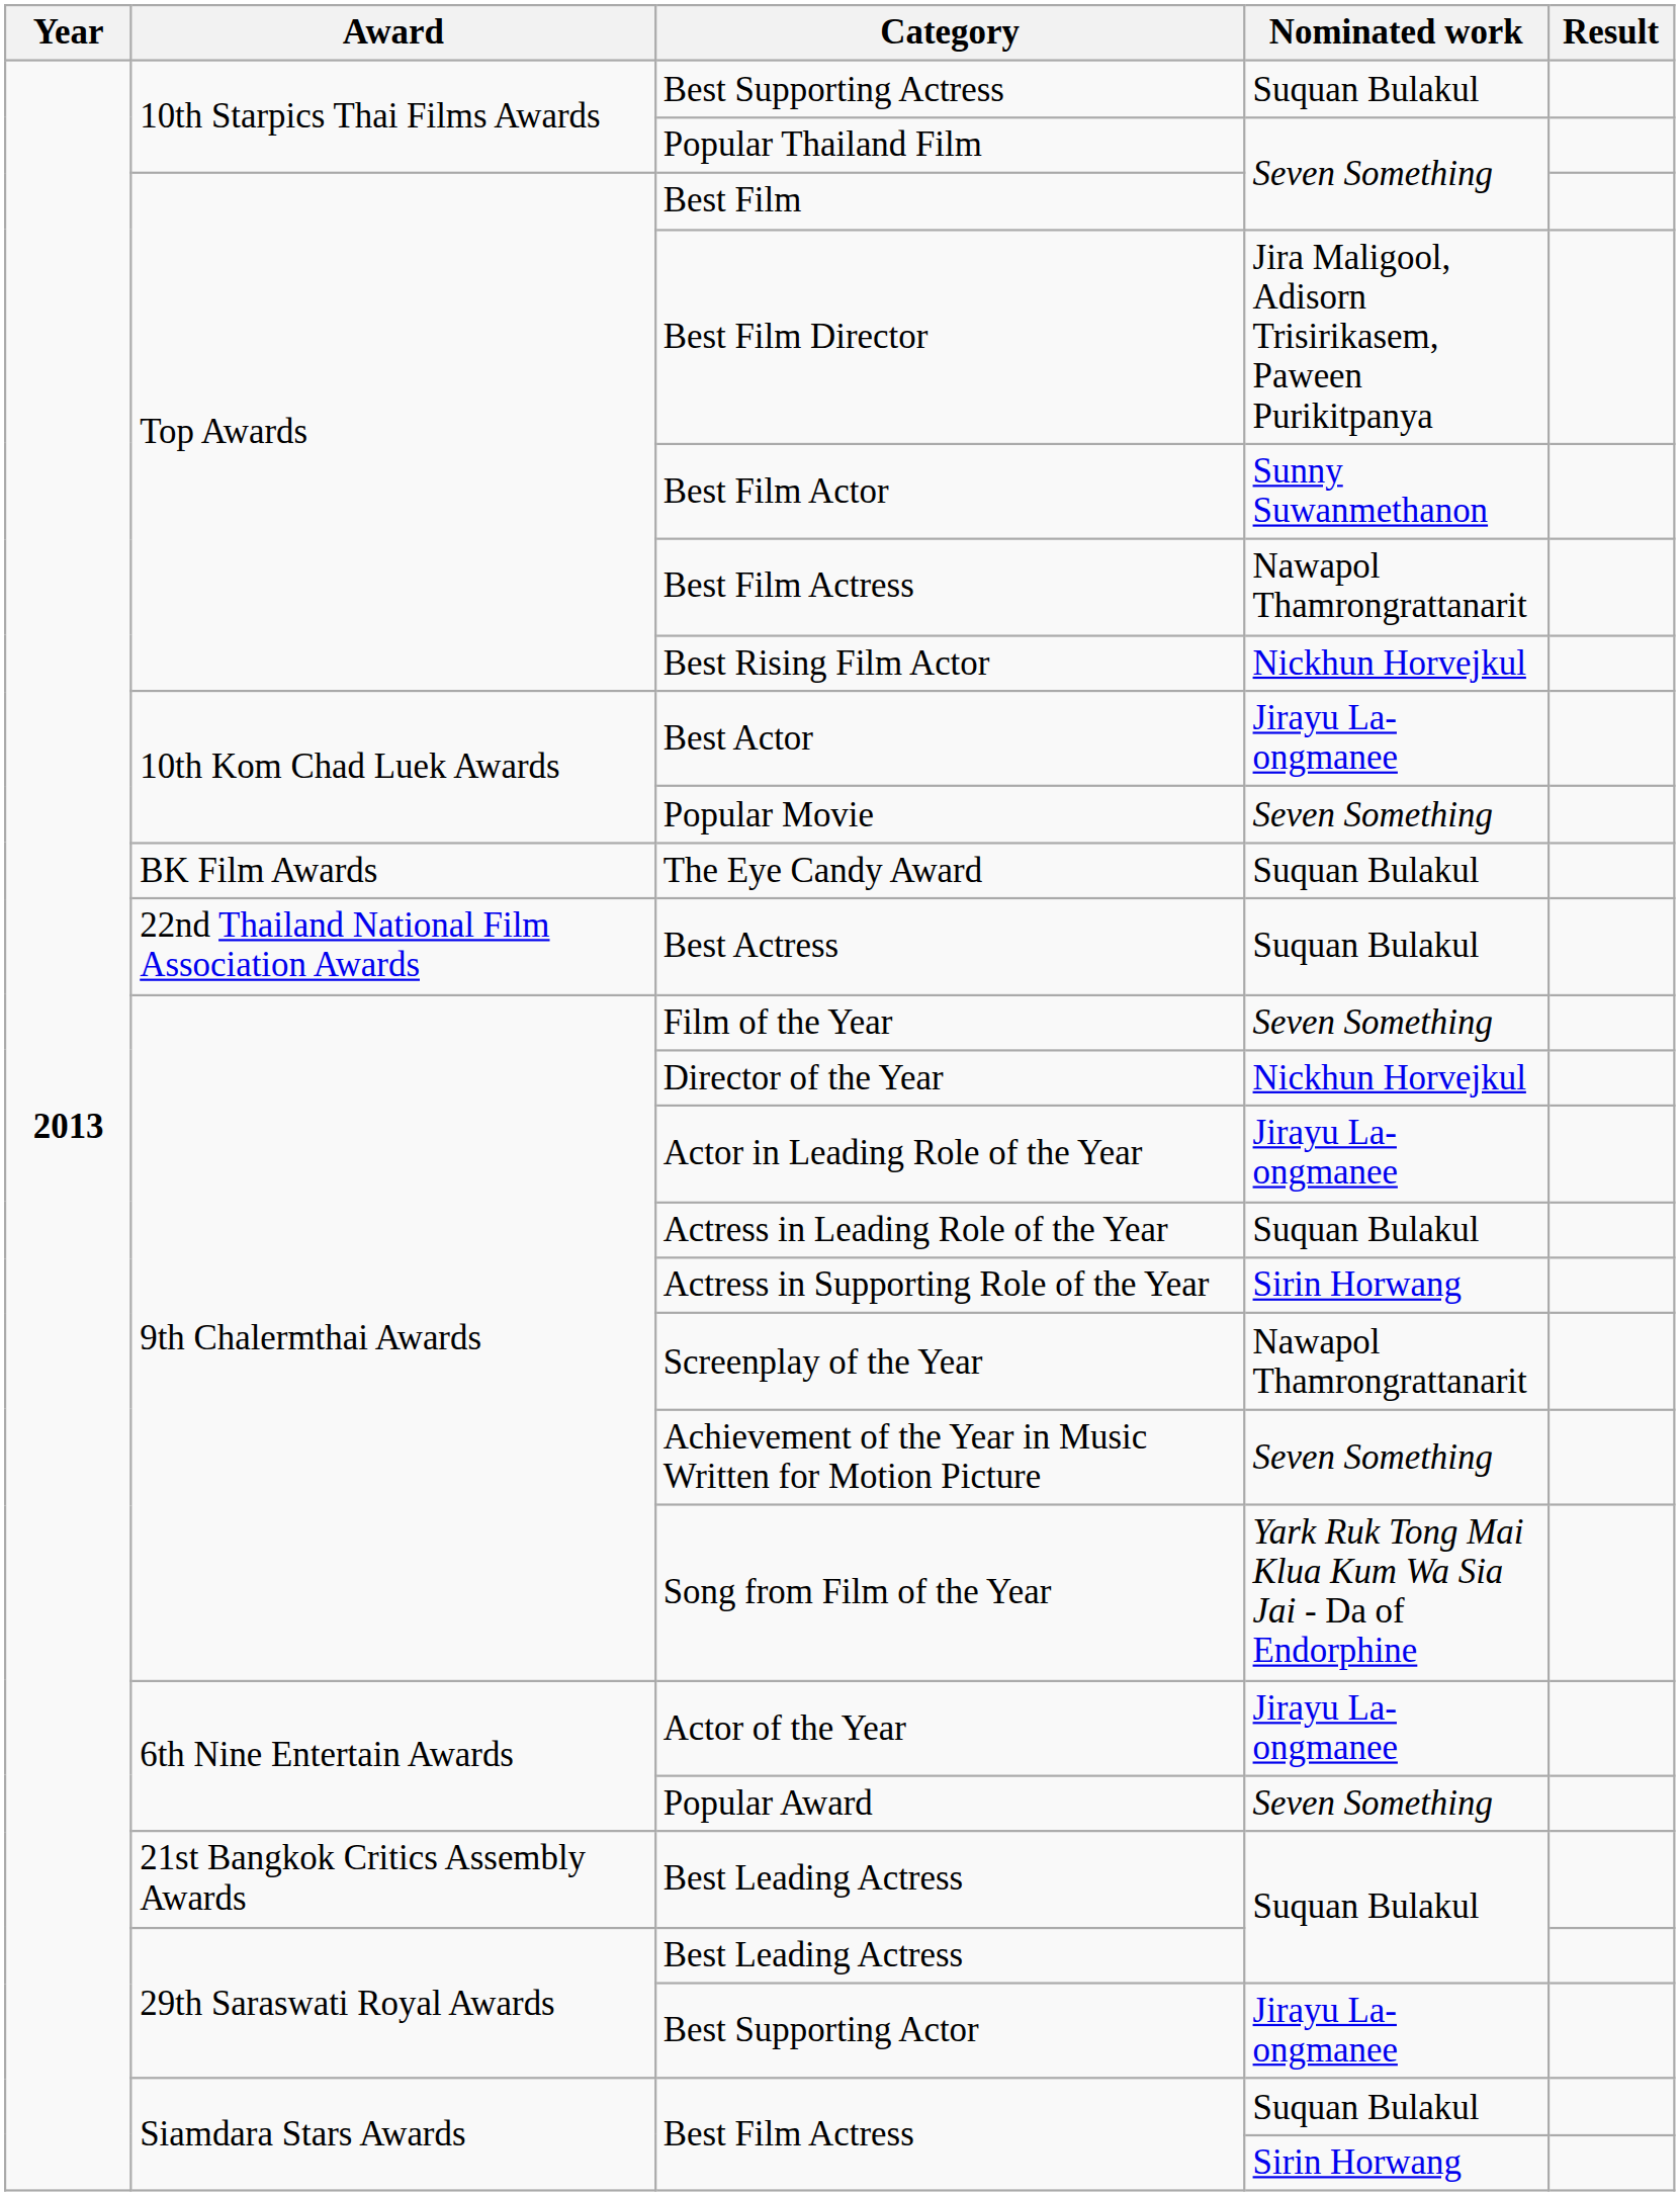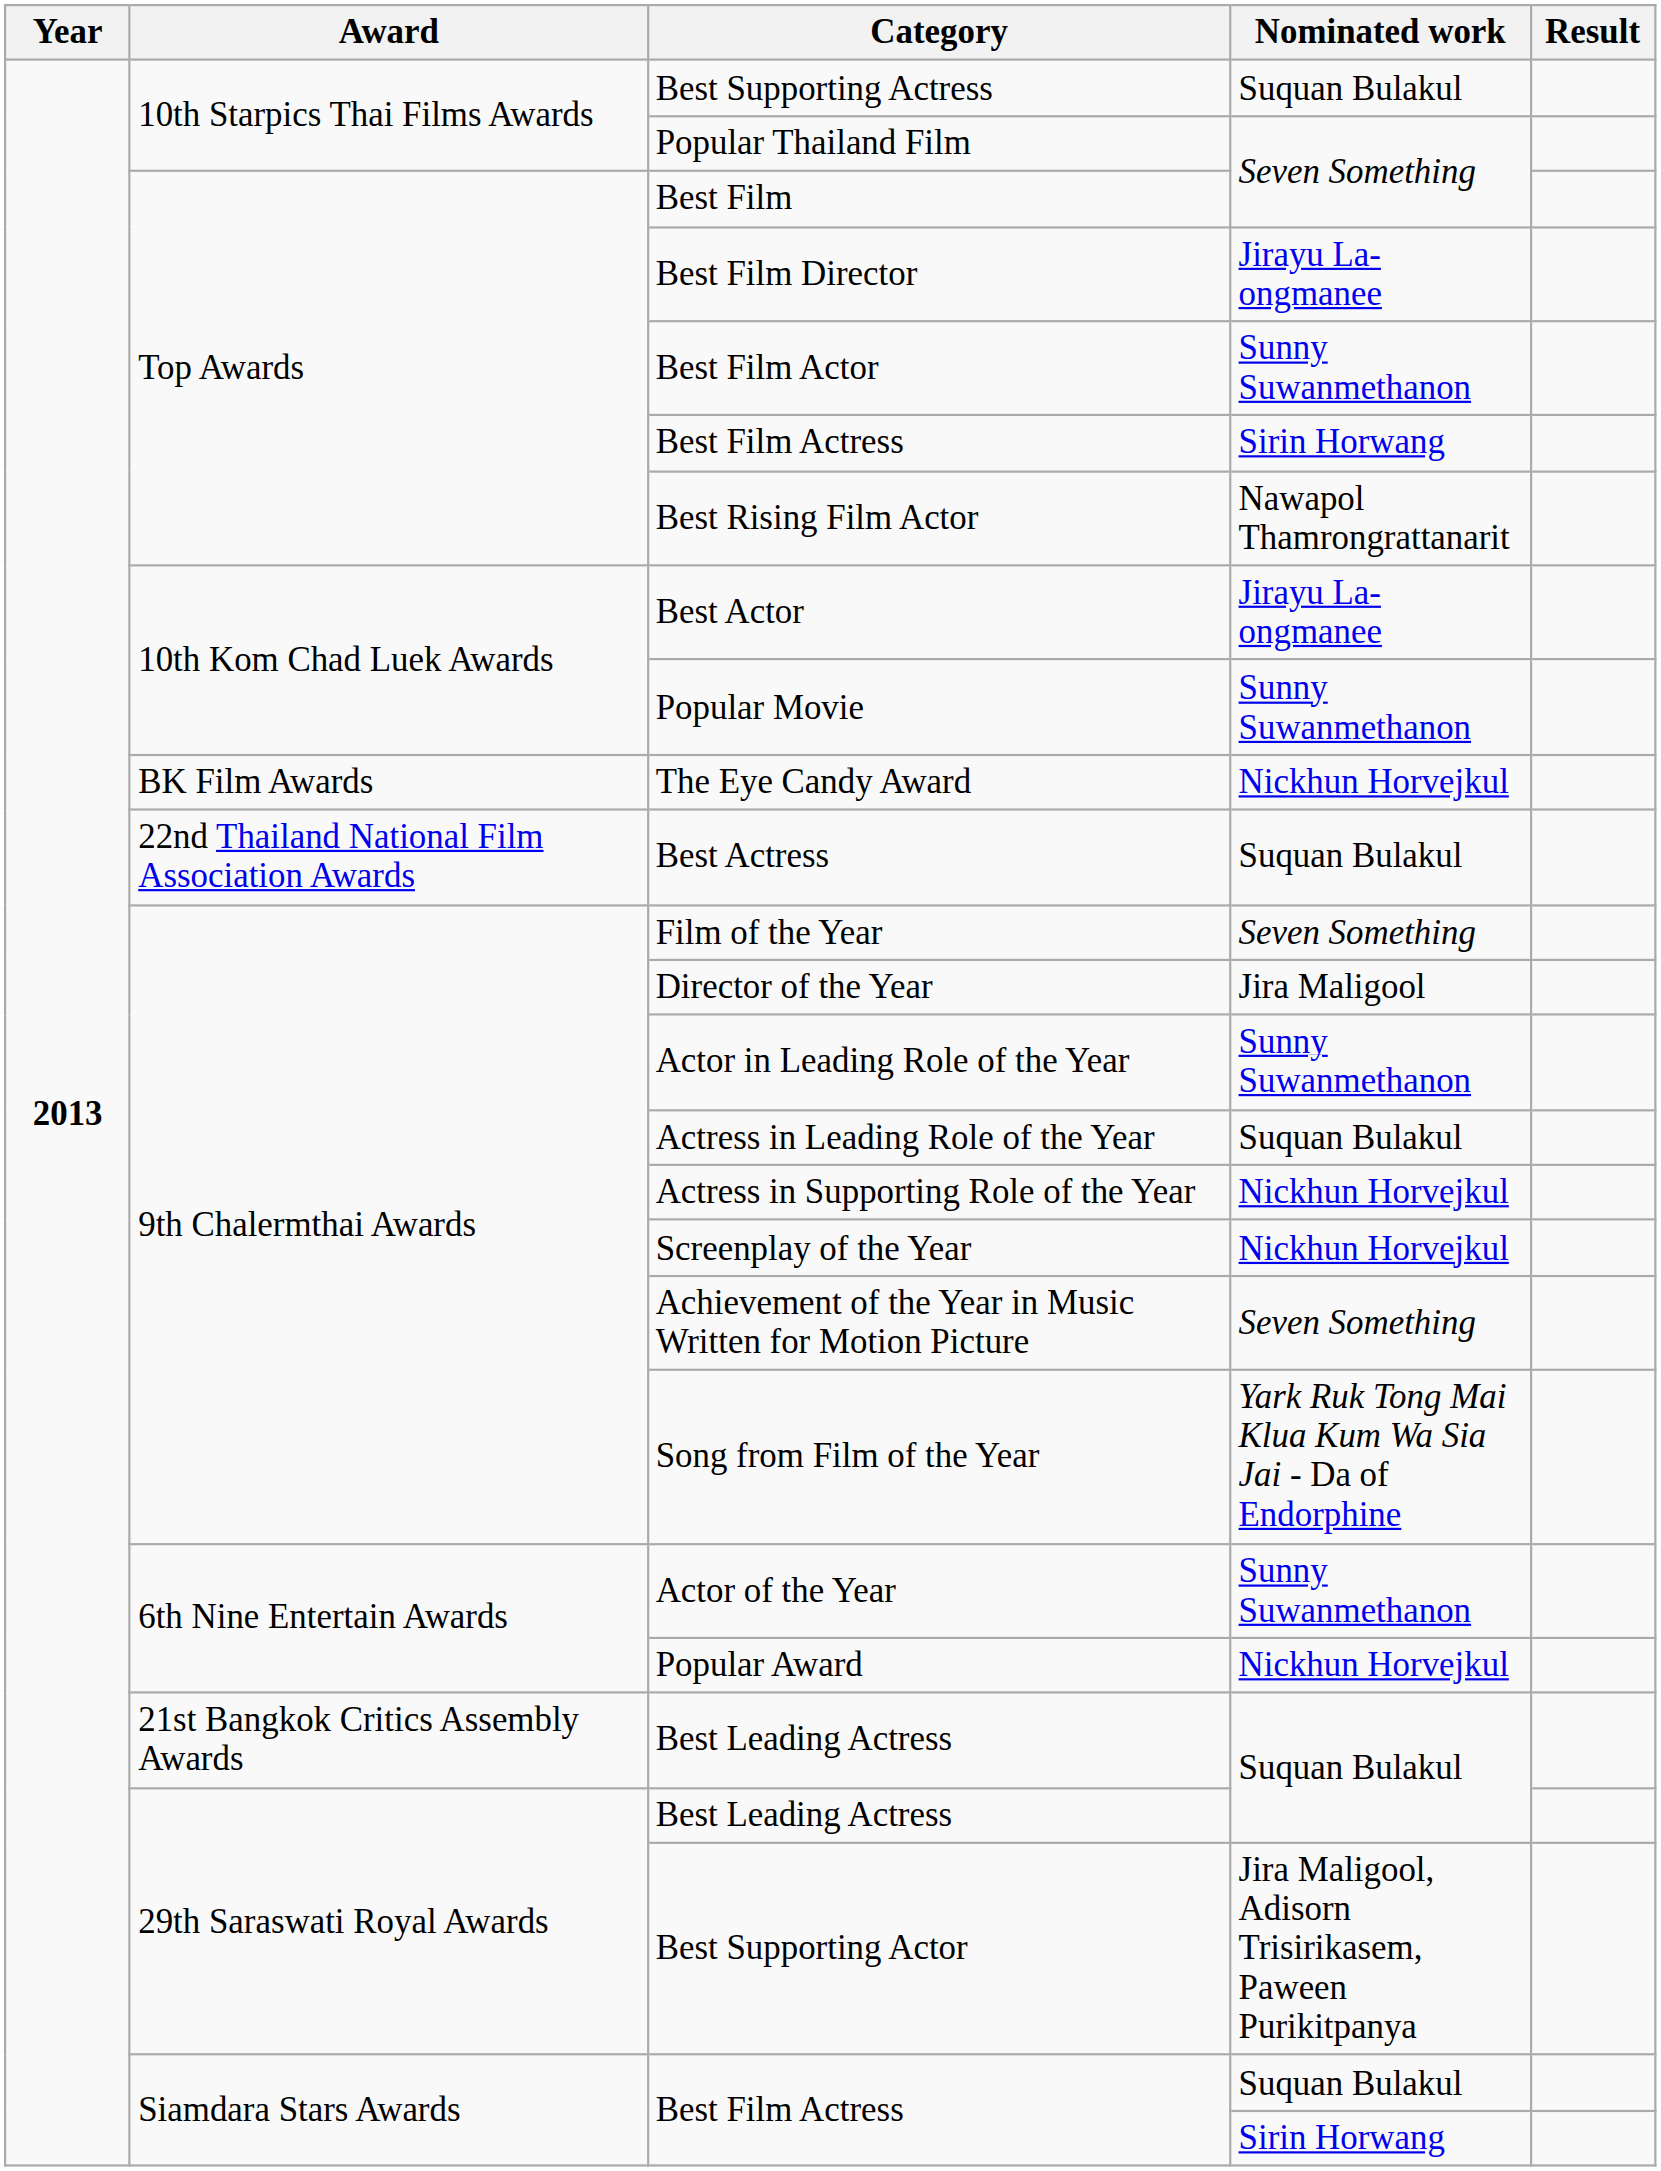 <table class="wikitable">
 <tr>
 <th style="width:50px;">Year</th>
 <th style="width:230px;">Award</th>
 <th style="width:260px;">Category</th>
 <th style="width:130px;">Nominated work</th>
 <th style="width:50px;">Result</th>
 </tr>
 <tr>
 <td rowspan="26" style="text-align:center"><strong>2013</strong></td>
 <td rowspan="2">10th Starpics Thai Films Awards</td>
 <td>Best Supporting Actress</td>
 <td>Suquan Bulakul</td>
 <td></td>
 </tr>
 <tr>
 <td>Popular Thailand Film</td>
 <td rowspan="2"><em>Seven Something</em></td>
 <td></td>
 </tr>
 <tr>
 <td rowspan="5">Top Awards</td>
 <td>Best Film</td>
 <td></td>
 </tr>
 <tr>
 <td>Best Film Director</td>
-<td>Jira Maligool, Adisorn Trisirikasem, Paween Purikitpanya</td>
+<td><a href='#'>Jirayu La-ongmanee</a></td>
 <td></td>
 </tr>
 <tr>
 <td>Best Film Actor</td>
 <td><a href='#'>Sunny Suwanmethanon</a></td>
 <td></td>
 </tr>
 <tr>
 <td>Best Film Actress</td>
-<td>Nawapol Thamrongrattanarit</td>
+<td><a href='#'>Sirin Horwang</a></td>
 <td></td>
 </tr>
 <tr>
 <td>Best Rising Film Actor</td>
-<td><a href='#'>Nickhun Horvejkul</a></td>
+<td>Nawapol Thamrongrattanarit</td>
 <td></td>
 </tr>
 <tr>
 <td rowspan="2">10th Kom Chad Luek Awards</td>
 <td>Best Actor</td>
 <td><a href='#'>Jirayu La-ongmanee</a></td>
 <td></td>
 </tr>
 <tr>
 <td>Popular Movie</td>
-<td><em>Seven Something</em></td>
+<td><a href='#'>Sunny Suwanmethanon</a></td>
 <td></td>
 </tr>
 <tr>
 <td>BK Film Awards</td>
 <td>The Eye Candy Award</td>
-<td>Suquan Bulakul</td>
+<td><a href='#'>Nickhun Horvejkul</a></td>
 <td></td>
 </tr>
 <tr>
 <td>22nd <a href='#'>Thailand National Film Association Awards</a></td>
 <td>Best Actress</td>
 <td>Suquan Bulakul</td>
 <td></td>
 </tr>
 <tr>
 <td rowspan="8">9th Chalermthai Awards</td>
 <td>Film of the Year</td>
 <td><em>Seven Something</em></td>
 <td></td>
 </tr>
 <tr>
 <td>Director of the Year</td>
-<td><a href='#'>Nickhun Horvejkul</a></td>
+<td>Jira Maligool</td>
 <td></td>
 </tr>
 <tr>
 <td>Actor in Leading Role of the Year</td>
-<td><a href='#'>Jirayu La-ongmanee</a></td>
+<td><a href='#'>Sunny Suwanmethanon</a></td>
 <td></td>
 </tr>
 <tr>
 <td>Actress in Leading Role of the Year</td>
 <td>Suquan Bulakul</td>
 <td></td>
 </tr>
 <tr>
 <td>Actress in Supporting Role of the Year</td>
-<td><a href='#'>Sirin Horwang</a></td>
+<td><a href='#'>Nickhun Horvejkul</a></td>
 <td></td>
 </tr>
 <tr>
 <td>Screenplay of the Year</td>
-<td>Nawapol Thamrongrattanarit</td>
+<td><a href='#'>Nickhun Horvejkul</a></td>
 <td></td>
 </tr>
 <tr>
 <td>Achievement of the Year in Music Written for Motion Picture</td>
 <td><em>Seven Something</em></td>
 <td></td>
 </tr>
 <tr>
 <td>Song from Film of the Year</td>
 <td><em>Yark Ruk Tong Mai Klua Kum Wa Sia Jai</em> - Da of <a href='#'>Endorphine</a></td>
 <td></td>
 </tr>
 <tr>
 <td rowspan="2">6th Nine Entertain Awards</td>
 <td>Actor of the Year</td>
-<td><a href='#'>Jirayu La-ongmanee</a></td>
+<td><a href='#'>Sunny Suwanmethanon</a></td>
 <td></td>
 </tr>
 <tr>
 <td>Popular Award</td>
-<td><em>Seven Something</em></td>
+<td><a href='#'>Nickhun Horvejkul</a></td>
 <td></td>
 </tr>
 <tr>
 <td>21st Bangkok Critics Assembly Awards</td>
 <td>Best Leading Actress</td>
 <td rowspan="2">Suquan Bulakul</td>
 <td></td>
 </tr>
 <tr>
 <td rowspan="2">29th Saraswati Royal Awards</td>
 <td>Best Leading Actress</td>
 <td></td>
 </tr>
 <tr>
 <td>Best Supporting Actor</td>
-<td><a href='#'>Jirayu La-ongmanee</a></td>
+<td>Jira Maligool, Adisorn Trisirikasem, Paween Purikitpanya</td>
 <td></td>
 </tr>
 <tr>
 <td rowspan="2">Siamdara Stars Awards</td>
 <td rowspan="2">Best Film Actress</td>
 <td>Suquan Bulakul</td>
 <td></td>
 </tr>
 <tr>
 <td><a href='#'>Sirin Horwang</a></td>
 <td></td>
 </tr>
 </table>
